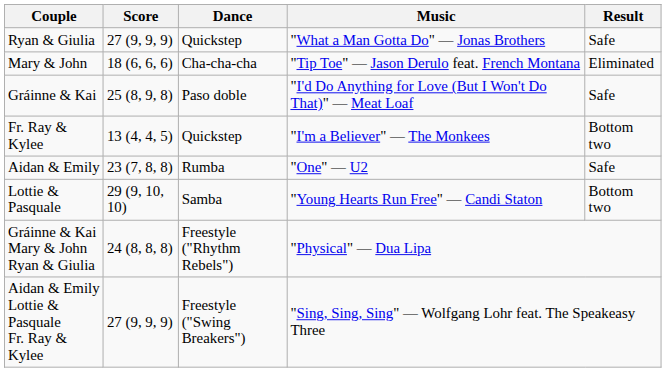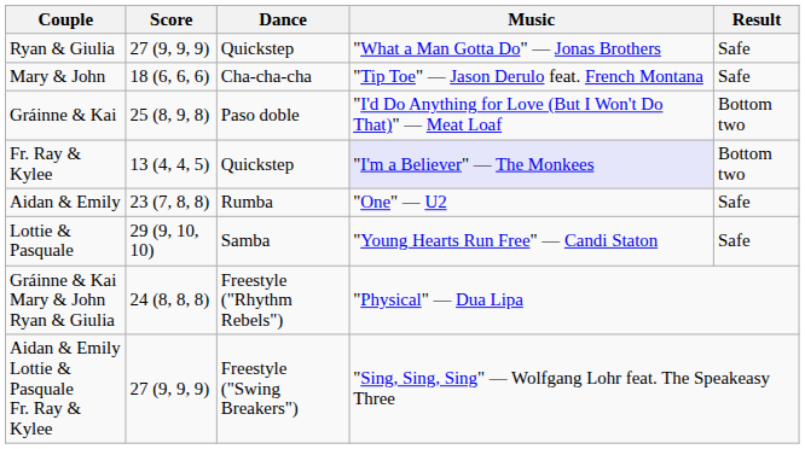 <table class="wikitable" style="width:80%;">
 <tr>
 <th>Couple</th>
 <th>Score</th>
 <th>Dance</th>
 <th>Music</th>
 <th>Result</th>
 </tr>
 <tr>
 <td>Ryan & Giulia</td>
 <td>27 (9, 9, 9)</td>
 <td>Quickstep</td>
 <td>"<a href='#'>What a Man Gotta Do</a>" — <a href='#'>Jonas Brothers</a></td>
 <td>Safe</td>
 </tr>
 <tr>
 <td>Mary & John</td>
 <td>18 (6, 6, 6)</td>
 <td>Cha-cha-cha</td>
 <td>"<a href='#'>Tip Toe</a>" — <a href='#'>Jason Derulo</a> feat. <a href='#'>French Montana</a></td>
-<td>Eliminated</td>
+<td>Safe</td>
 </tr>
 <tr>
 <td>Gráinne & Kai</td>
 <td>25 (8, 9, 8)</td>
 <td>Paso doble</td>
 <td>"<a href='#'>I'd Do Anything for Love (But I Won't Do That)</a>" — <a href='#'>Meat Loaf</a></td>
-<td>Safe</td>
+<td>Bottom two</td>
 </tr>
 <tr>
 <td>Fr. Ray & Kylee</td>
 <td>13 (4, 4, 5)</td>
 <td>Quickstep</td>
-<td>"<a href='#'>I'm a Believer</a>" — <a href='#'>The Monkees</a></td>
+<td style="background: lavender;">"<a href='#'>I'm a Believer</a>" — <a href='#'>The Monkees</a></td>
 <td>Bottom two</td>
 </tr>
 <tr>
 <td>Aidan & Emily</td>
 <td>23 (7, 8, 8)</td>
 <td>Rumba</td>
 <td>"<a href='#'>One</a>" — <a href='#'>U2</a></td>
 <td>Safe</td>
 </tr>
 <tr>
 <td>Lottie & Pasquale</td>
 <td>29 (9, 10, 10)</td>
 <td>Samba</td>
 <td>"<a href='#'>Young Hearts Run Free</a>" — <a href='#'>Candi Staton</a></td>
-<td>Bottom two</td>
+<td>Safe</td>
 </tr>
 <tr>
 <td>Gráinne & Kai<br>Mary & John<br>Ryan & Giulia</td>
 <td>24 (8, 8, 8)</td>
 <td>Freestyle<br>("Rhythm Rebels")</td>
 <td colspan="2">"<a href='#'>Physical</a>" — <a href='#'>Dua Lipa</a></td>
 </tr>
 <tr>
 <td>Aidan & Emily<br>Lottie & Pasquale<br>Fr. Ray & Kylee</td>
 <td>27 (9, 9, 9)</td>
 <td>Freestyle<br>("Swing Breakers")</td>
 <td colspan="2">"<a href='#'>Sing, Sing, Sing</a>" — Wolfgang Lohr feat. The Speakeasy Three</td>
 </tr>
 </table>
